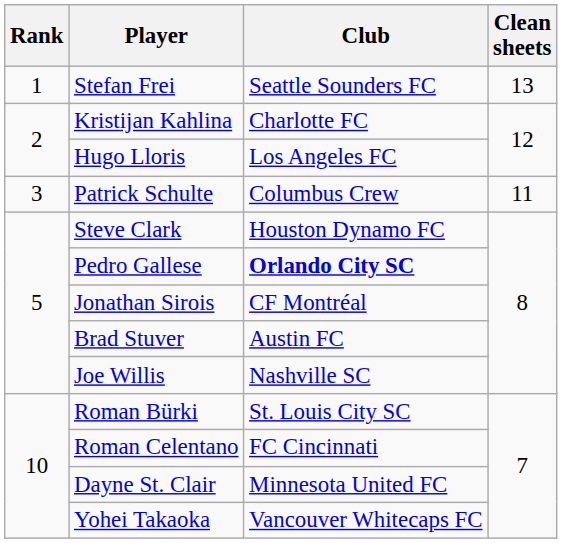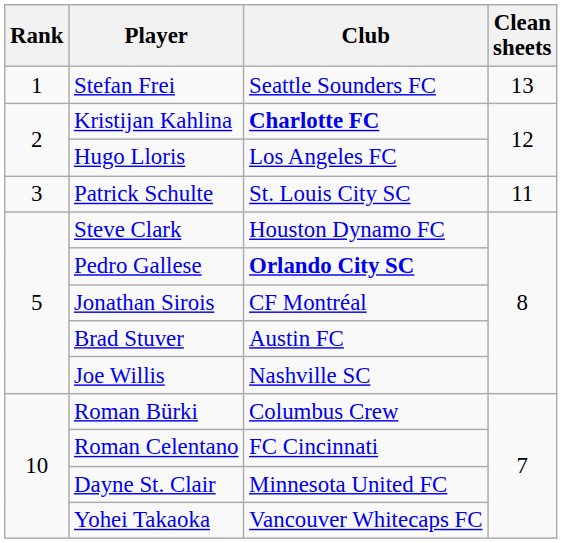 <table class="wikitable" style="text-align:center">
 <tr>
 <th>Rank</th>
 <th>Player</th>
 <th>Club</th>
 <th>Clean<br>sheets</th>
 </tr>
 <tr>
 <td>1</td>
 <td align="left"> <a href='#'>Stefan Frei</a></td>
 <td align="left"><a href='#'>Seattle Sounders FC</a></td>
 <td>13</td>
 </tr>
 <tr>
 <td rowspan=2>2</td>
 <td align="left"> <a href='#'>Kristijan Kahlina</a></td>
-<td align="left"><a href='#'>Charlotte FC</a></td>
+<td align="left"><strong><a href='#'>Charlotte FC</a></strong></td>
 <td rowspan=2>12</td>
 </tr>
 <tr>
 <td align="left"> <a href='#'>Hugo Lloris</a></td>
 <td align="left"><a href='#'>Los Angeles FC</a></td>
 </tr>
 <tr>
 <td>3</td>
 <td align="left"> <a href='#'>Patrick Schulte</a></td>
-<td align="left"><a href='#'>Columbus Crew</a></td>
+<td align="left"><a href='#'>St. Louis City SC</a></td>
 <td>11</td>
 </tr>
 <tr>
 <td rowspan=5>5</td>
 <td align="left"> <a href='#'>Steve Clark</a></td>
 <td align="left"><a href='#'>Houston Dynamo FC</a></td>
 <td rowspan=5>8</td>
 </tr>
 <tr>
 <td align="left"> <a href='#'>Pedro Gallese</a></td>
 <td align="left"><strong><a href='#'>Orlando City SC</a></strong></td>
 </tr>
 <tr>
 <td align="left"> <a href='#'>Jonathan Sirois</a></td>
 <td align="left"><a href='#'>CF Montréal</a></td>
 </tr>
 <tr>
 <td align="left"> <a href='#'>Brad Stuver</a></td>
 <td align="left"><a href='#'>Austin FC</a></td>
 </tr>
 <tr>
 <td align="left"> <a href='#'>Joe Willis</a></td>
 <td align="left"><a href='#'>Nashville SC</a></td>
 </tr>
 <tr>
 <td rowspan=4>10</td>
 <td align="left"> <a href='#'>Roman Bürki</a></td>
-<td align="left"><a href='#'>St. Louis City SC</a></td>
+<td align="left"><a href='#'>Columbus Crew</a></td>
 <td rowspan=4>7</td>
 </tr>
 <tr>
 <td align="left"> <a href='#'>Roman Celentano</a></td>
 <td align="left"><a href='#'>FC Cincinnati</a></td>
 </tr>
 <tr>
 <td align="left"> <a href='#'>Dayne St. Clair</a></td>
 <td align="left"><a href='#'>Minnesota United FC</a></td>
 </tr>
 <tr>
 <td align="left"> <a href='#'>Yohei Takaoka</a></td>
 <td align="left"><a href='#'>Vancouver Whitecaps FC</a></td>
 </tr>
 </table>
